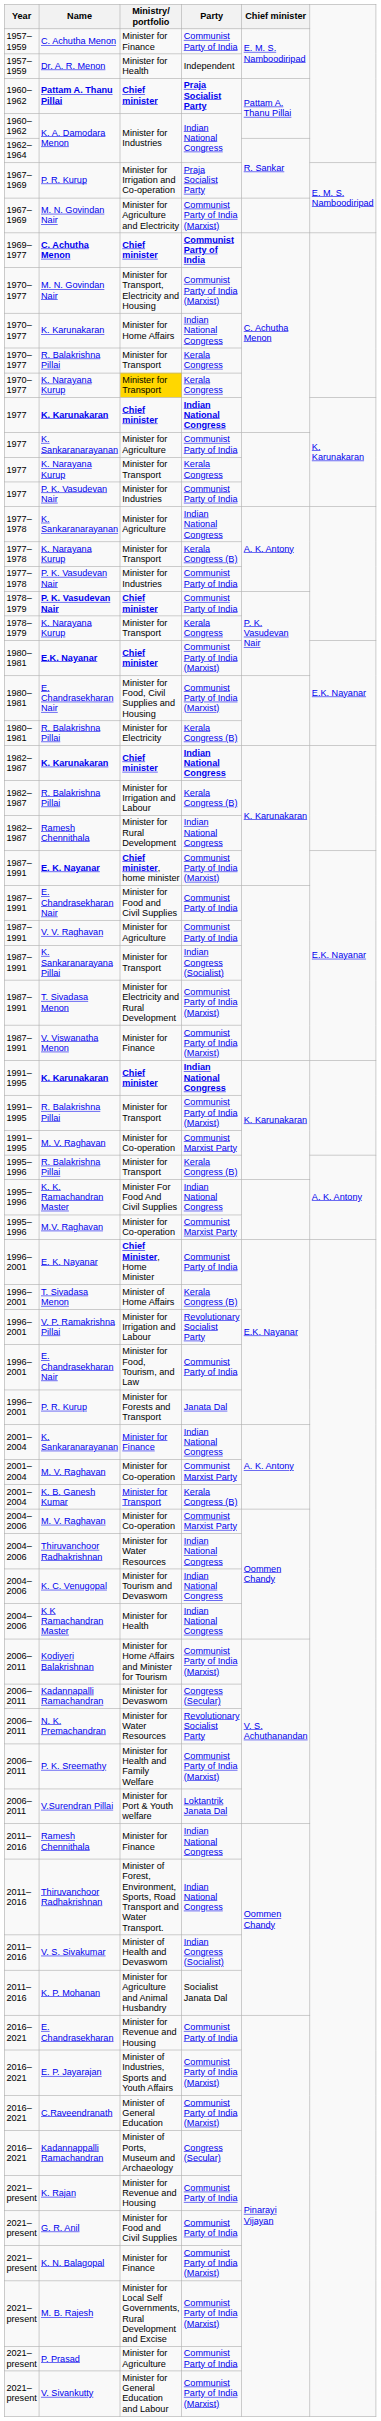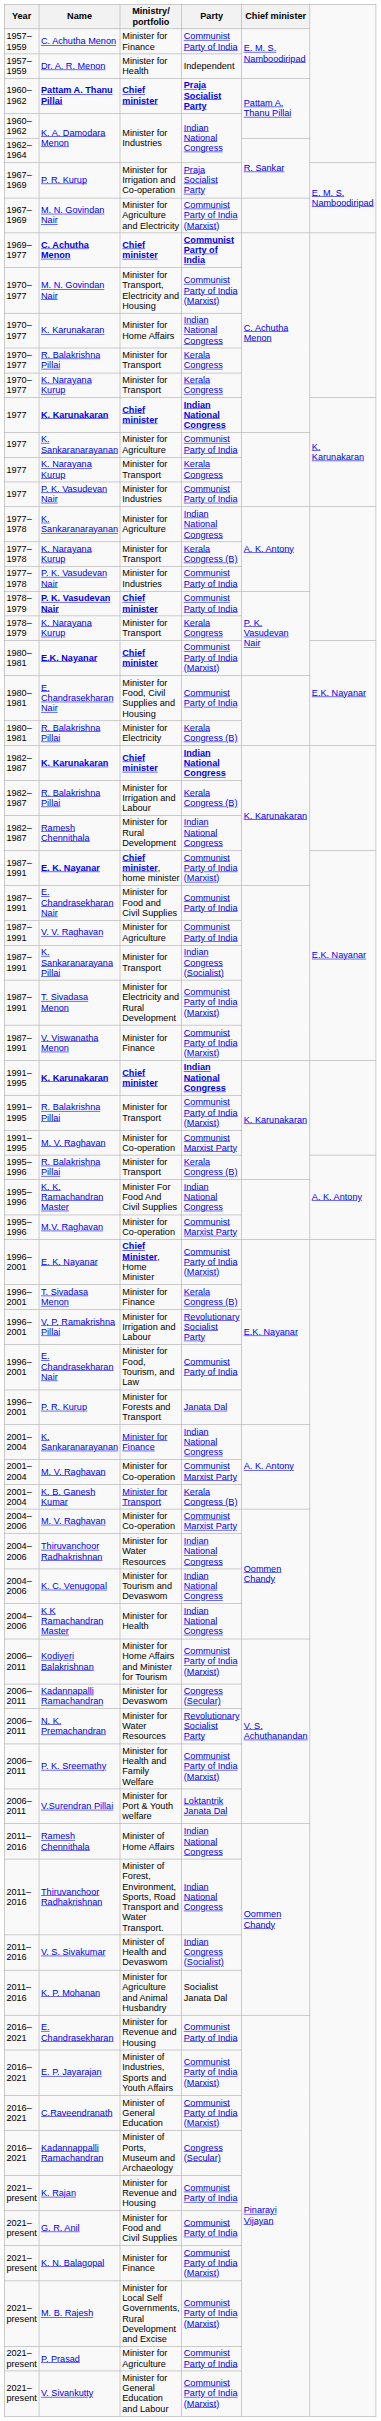 <table class="wikitable">
 <tr>
 <th>Year</th>
 <th>Name</th>
 <th>Ministry/ portfolio</th>
 <th>Party</th>
 <th>Chief minister</th>
 </tr>
 <tr>
 <td>1957–1959</td>
 <td><a href='#'>C. Achutha Menon</a></td>
 <td>Minister for Finance</td>
 <td><a href='#'>Communist Party of India</a></td>
 <td rowspan="2"><a href='#'>E. M. S. Namboodiripad</a></td>
 </tr>
 <tr>
 <td>1957–1959</td>
 <td><a href='#'>Dr. A. R. Menon</a></td>
 <td>Minister for Health</td>
 <td>Independent</td>
 </tr>
 <tr>
 <td>1960–1962</td>
 <td><strong><a href='#'>Pattam A. Thanu Pillai</a></strong></td>
 <td><a href='#'><strong>Chief minister</strong></a></td>
 <td><strong><a href='#'>Praja Socialist Party</a></strong></td>
 <td rowspan="2"><a href='#'>Pattam A. Thanu Pillai</a></td>
 </tr>
 <tr>
 <td>1960–1962</td>
 <td rowspan="2"><a href='#'>K. A. Damodara Menon</a></td>
 <td rowspan="2">Minister for Industries</td>
 <td rowspan="2"><a href='#'>Indian National Congress</a></td>
 </tr>
 <tr>
 <td>1962–1964</td>
 <td rowspan="2"><a href='#'>R. Sankar</a></td>
 </tr>
 <tr>
 <td>1967–1969</td>
 <td><a href='#'>P. R. Kurup</a></td>
 <td>Minister for Irrigation and Co-operation</td>
 <td><a href='#'>Praja Socialist Party</a></td>
 <td rowspan="2"><a href='#'>E. M. S. Namboodiripad</a></td>
 </tr>
 <tr>
 <td>1967–1969</td>
 <td><a href='#'>M. N. Govindan Nair</a></td>
 <td>Minister for Agriculture and Electricity</td>
 <td><a href='#'>Communist Party of India (Marxist)</a></td>
 </tr>
 <tr>
 <td>1969–1977</td>
 <td><strong><a href='#'>C. Achutha Menon</a></strong></td>
 <td><a href='#'><strong>Chief minister</strong></a></td>
 <td><strong><a href='#'>Communist Party of India</a></strong></td>
 <td rowspan="6"><a href='#'>C. Achutha Menon</a></td>
 </tr>
 <tr>
 <td>1970–1977</td>
 <td><a href='#'>M. N. Govindan Nair</a></td>
 <td>Minister for Transport, Electricity and Housing</td>
 <td><a href='#'>Communist Party of India (Marxist)</a></td>
 </tr>
 <tr>
 <td>1970–1977</td>
 <td><a href='#'>K. Karunakaran</a></td>
 <td>Minister for Home Affairs</td>
 <td><a href='#'>Indian National Congress</a></td>
 </tr>
 <tr>
 <td>1970–1977</td>
 <td><a href='#'>R. Balakrishna Pillai</a></td>
 <td>Minister for Transport</td>
 <td><a href='#'>Kerala Congress</a></td>
 </tr>
 <tr>
 <td>1970–1977</td>
 <td><a href='#'>K. Narayana Kurup</a></td>
-<td style="background: gold;">Minister for Transport</td>
+<td>Minister for Transport</td>
 <td><a href='#'>Kerala Congress</a></td>
 </tr>
 <tr>
 <td>1977</td>
 <td><strong><a href='#'>K. Karunakaran</a></strong></td>
 <td><a href='#'><strong>Chief minister</strong></a></td>
 <td><strong><a href='#'>Indian National Congress</a></strong></td>
 <td rowspan="4"><a href='#'>K. Karunakaran</a></td>
 </tr>
 <tr>
 <td>1977</td>
 <td><a href='#'>K. Sankaranarayanan</a></td>
 <td>Minister for Agriculture</td>
 <td><a href='#'>Communist Party of India</a></td>
 </tr>
 <tr>
 <td>1977</td>
 <td><a href='#'>K. Narayana Kurup</a></td>
 <td>Minister for Transport</td>
 <td><a href='#'>Kerala Congress</a></td>
 </tr>
 <tr>
 <td>1977</td>
 <td><a href='#'>P. K. Vasudevan Nair</a></td>
 <td>Minister for Industries</td>
 <td><a href='#'>Communist Party of India</a></td>
 </tr>
 <tr>
 <td>1977–1978</td>
 <td><a href='#'>K. Sankaranarayanan</a></td>
 <td>Minister for Agriculture</td>
 <td><a href='#'>Indian National Congress</a></td>
 <td rowspan="3"><a href='#'>A. K. Antony</a></td>
 </tr>
 <tr>
 <td>1977–1978</td>
 <td><a href='#'>K. Narayana Kurup</a></td>
 <td>Minister for Transport</td>
 <td><a href='#'>Kerala Congress (B)</a></td>
 </tr>
 <tr>
 <td>1977–1978</td>
 <td><a href='#'>P. K. Vasudevan Nair</a></td>
 <td>Minister for Industries</td>
 <td><a href='#'>Communist Party of India</a></td>
 </tr>
 <tr>
 <td>1978–1979</td>
 <td><strong><a href='#'>P. K. Vasudevan Nair</a></strong></td>
 <td><a href='#'><strong>Chief minister</strong></a></td>
 <td><a href='#'>Communist Party of India</a></td>
 <td rowspan="3"><a href='#'>P. K. Vasudevan Nair</a></td>
 </tr>
 <tr>
 <td>1978–1979</td>
 <td><a href='#'>K. Narayana Kurup</a></td>
 <td>Minister for Transport</td>
 <td><a href='#'>Kerala Congress</a></td>
 </tr>
 <tr>
 <td>1980–1981</td>
 <td><strong><a href='#'>E.K. Nayanar</a></strong></td>
 <td><a href='#'><strong>Chief minister</strong></a></td>
 <td><a href='#'>Communist Party of India (Marxist)</a></td>
 <td rowspan="3"><a href='#'>E.K. Nayanar</a></td>
 </tr>
 <tr>
 <td>1980–1981</td>
 <td><a href='#'>E. Chandrasekharan Nair</a></td>
 <td>Minister for Food, Civil Supplies and Housing</td>
-<td><a href='#'>Communist Party of India (Marxist)</a></td>
+<td><a href='#'>Communist Party of India</a></td>
 </tr>
 <tr>
 <td>1980–1981</td>
 <td><a href='#'>R. Balakrishna Pillai</a></td>
 <td>Minister for Electricity</td>
 <td><a href='#'>Kerala Congress (B)</a></td>
 </tr>
 <tr>
 <td>1982–1987</td>
 <td><strong><a href='#'>K. Karunakaran</a></strong></td>
 <td><a href='#'><strong>Chief minister</strong></a></td>
 <td><strong><a href='#'>Indian National Congress</a></strong></td>
 <td rowspan="4"><a href='#'>K. Karunakaran</a></td>
 </tr>
 <tr>
 <td>1982–1987</td>
 <td><a href='#'>R. Balakrishna Pillai</a></td>
 <td>Minister for Irrigation and Labour</td>
 <td><a href='#'>Kerala Congress (B)</a></td>
 </tr>
 <tr>
 <td>1982–1987</td>
 <td><a href='#'>Ramesh Chennithala</a></td>
 <td>Minister for Rural Development</td>
 <td><a href='#'>Indian National Congress</a></td>
 </tr>
 <tr>
 <td>1987–1991</td>
 <td><strong><a href='#'>E. K. Nayanar</a></strong></td>
 <td><a href='#'><strong>Chief minister</strong></a>, home minister</td>
 <td><a href='#'>Communist Party of India (Marxist)</a></td>
 <td rowspan="6"><a href='#'>E.K. Nayanar</a></td>
 </tr>
 <tr>
 <td>1987–1991</td>
 <td><a href='#'>E. Chandrasekharan Nair</a></td>
 <td>Minister for Food and Civil Supplies</td>
 <td><a href='#'>Communist Party of India</a></td>
 </tr>
 <tr>
 <td>1987–1991</td>
 <td><a href='#'>V. V. Raghavan</a></td>
 <td>Minister for Agriculture</td>
 <td><a href='#'>Communist Party of India</a></td>
 </tr>
 <tr>
 <td>1987–1991</td>
 <td><a href='#'>K. Sankaranarayana Pillai</a></td>
 <td>Minister for Transport</td>
 <td><a href='#'>Indian Congress (Socialist)</a></td>
 </tr>
 <tr>
 <td>1987–1991</td>
 <td><a href='#'>T. Sivadasa Menon</a></td>
 <td>Minister for Electricity and Rural Development</td>
 <td><a href='#'>Communist Party of India (Marxist)</a></td>
 </tr>
 <tr>
 <td>1987–1991</td>
 <td><a href='#'>V. Viswanatha Menon</a></td>
 <td>Minister for Finance</td>
 <td><a href='#'>Communist Party of India (Marxist)</a></td>
 </tr>
 <tr>
 <td>1991–1995</td>
 <td><strong><a href='#'>K. Karunakaran</a></strong></td>
 <td><a href='#'><strong>Chief minister</strong></a></td>
 <td><strong><a href='#'>Indian National Congress</a></strong></td>
 <td rowspan="4"><a href='#'>K. Karunakaran</a></td>
 </tr>
 <tr>
 <td>1991–1995</td>
 <td><a href='#'>R. Balakrishna Pillai</a></td>
 <td>Minister for Transport</td>
 <td><a href='#'>Communist Party of India (Marxist)</a></td>
 </tr>
 <tr>
 <td>1991–1995</td>
 <td><a href='#'>M. V. Raghavan</a></td>
 <td>Minister for Co-operation</td>
 <td><a href='#'>Communist Marxist Party</a></td>
 </tr>
 <tr>
 <td>1995–1996</td>
 <td><a href='#'>R. Balakrishna Pillai</a></td>
 <td>Minister for Transport</td>
 <td><a href='#'>Kerala Congress (B)</a></td>
 <td rowspan="3"><a href='#'>A. K. Antony</a></td>
 </tr>
 <tr>
 <td>1995–1996</td>
 <td><a href='#'>K. K. Ramachandran Master</a></td>
 <td>Minister For Food And Civil Supplies</td>
 <td><a href='#'>Indian National Congress</a></td>
 </tr>
 <tr>
 <td>1995–1996</td>
 <td><a href='#'>M.V. Raghavan</a></td>
 <td>Minister for Co-operation</td>
 <td><a href='#'>Communist Marxist Party</a></td>
 </tr>
 <tr>
 <td>1996–2001</td>
 <td><a href='#'>E. K. Nayanar</a></td>
 <td><a href='#'><strong>Chief Minister</strong></a>, Home Minister</td>
-<td><a href='#'>Communist Party of India</a></td>
+<td><a href='#'>Communist Party of India (Marxist)</a></td>
 <td rowspan="5"><a href='#'>E.K. Nayanar</a></td>
 </tr>
 <tr>
 <td>1996–2001</td>
 <td><a href='#'>T. Sivadasa Menon</a></td>
-<td>Minister of Home Affairs</td>
+<td>Minister for Finance</td>
 <td><a href='#'>Kerala Congress (B)</a></td>
 </tr>
 <tr>
 <td>1996–2001</td>
 <td><a href='#'>V. P. Ramakrishna Pillai</a></td>
 <td>Minister for Irrigation and Labour</td>
 <td><a href='#'>Revolutionary Socialist Party</a></td>
 </tr>
 <tr>
 <td>1996–2001</td>
 <td><a href='#'>E. Chandrasekharan Nair</a></td>
 <td>Minister for Food, Tourism, and Law</td>
 <td><a href='#'>Communist Party of India</a></td>
 </tr>
 <tr>
 <td>1996–2001</td>
 <td><a href='#'>P. R. Kurup</a></td>
 <td>Minister for Forests and Transport</td>
 <td><a href='#'>Janata Dal</a></td>
 </tr>
 <tr>
 <td>2001–2004</td>
 <td><a href='#'>K. Sankaranarayanan</a></td>
 <td><a href='#'>Minister for Finance</a></td>
 <td><a href='#'>Indian National Congress</a></td>
 <td rowspan="3"><a href='#'>A. K. Antony</a></td>
 </tr>
 <tr>
 <td>2001–2004</td>
 <td><a href='#'>M. V. Raghavan</a></td>
 <td>Minister for Co-operation</td>
 <td><a href='#'>Communist Marxist Party</a></td>
 </tr>
 <tr>
 <td>2001–2004</td>
 <td><a href='#'>K. B. Ganesh Kumar</a></td>
 <td><a href='#'>Minister for Transport</a></td>
 <td><a href='#'>Kerala Congress (B)</a></td>
 </tr>
 <tr>
 <td>2004–2006</td>
 <td><a href='#'>M. V. Raghavan</a></td>
 <td>Minister for Co-operation</td>
 <td><a href='#'>Communist Marxist Party</a></td>
 <td rowspan="4"><a href='#'>Oommen Chandy</a></td>
 </tr>
 <tr>
 <td>2004–2006</td>
 <td><a href='#'>Thiruvanchoor Radhakrishnan</a></td>
 <td>Minister for Water Resources</td>
 <td><a href='#'>Indian National Congress</a></td>
 </tr>
 <tr>
 <td>2004–2006</td>
 <td><a href='#'>K. C. Venugopal</a></td>
 <td>Minister for Tourism and Devaswom</td>
 <td><a href='#'>Indian National Congress</a></td>
 </tr>
 <tr>
 <td>2004–2006</td>
 <td><a href='#'>K K Ramachandran Master</a></td>
 <td>Minister for Health</td>
 <td><a href='#'>Indian National Congress</a></td>
 </tr>
 <tr>
 <td>2006–2011</td>
 <td><a href='#'>Kodiyeri Balakrishnan</a></td>
 <td>Minister for Home Affairs and Minister for Tourism</td>
 <td><a href='#'>Communist Party of India (Marxist)</a></td>
 <td rowspan="5"><a href='#'>V. S. Achuthanandan</a></td>
 </tr>
 <tr>
 <td>2006–2011</td>
 <td><a href='#'>Kadannapalli Ramachandran</a></td>
 <td>Minister for Devaswom</td>
 <td><a href='#'>Congress (Secular)</a></td>
 </tr>
 <tr>
 <td>2006–2011</td>
 <td><a href='#'>N. K. Premachandran</a></td>
 <td>Minister for Water Resources</td>
 <td><a href='#'>Revolutionary Socialist Party</a></td>
 </tr>
 <tr>
 <td>2006–2011</td>
 <td><a href='#'>P. K. Sreemathy</a></td>
 <td>Minister for Health and Family Welfare</td>
 <td><a href='#'>Communist Party of India (Marxist)</a></td>
 </tr>
 <tr>
 <td>2006–2011</td>
 <td><a href='#'>V.Surendran Pillai</a></td>
 <td>Minister for Port & Youth welfare</td>
 <td><a href='#'>Loktantrik Janata Dal</a></td>
 </tr>
 <tr>
 <td>2011–2016</td>
 <td><a href='#'>Ramesh Chennithala</a></td>
-<td>Minister for Finance</td>
+<td>Minister of Home Affairs</td>
 <td><a href='#'>Indian National Congress</a></td>
 <td rowspan="4"><a href='#'>Oommen Chandy</a></td>
 </tr>
 <tr>
 <td>2011–2016</td>
 <td><a href='#'>Thiruvanchoor Radhakrishnan</a></td>
 <td>Minister of Forest, Environment, Sports, Road Transport and Water Transport.</td>
 <td><a href='#'>Indian National Congress</a></td>
 </tr>
 <tr>
 <td>2011–2016</td>
 <td><a href='#'>V. S. Sivakumar</a></td>
 <td>Minister of Health and Devaswom</td>
 <td><a href='#'>Indian Congress (Socialist)</a></td>
 </tr>
 <tr>
 <td>2011–2016</td>
 <td><a href='#'>K. P. Mohanan</a></td>
 <td>Minister for Agriculture and Animal Husbandry</td>
 <td>Socialist Janata Dal</td>
 </tr>
 <tr>
 <td>2016–2021</td>
 <td><a href='#'>E. Chandrasekharan</a></td>
 <td>Minister for Revenue and Housing</td>
 <td><a href='#'>Communist Party of India</a></td>
 <td rowspan="10"><a href='#'>Pinarayi Vijayan</a></td>
 </tr>
 <tr>
 <td>2016–2021</td>
 <td><a href='#'>E. P. Jayarajan</a></td>
 <td>Minister of Industries, Sports and Youth Affairs</td>
 <td><a href='#'>Communist Party of India (Marxist)</a></td>
 </tr>
 <tr>
 <td>2016–2021</td>
 <td><a href='#'>C.Raveendranath</a></td>
 <td>Minister of General Education</td>
 <td><a href='#'>Communist Party of India (Marxist)</a></td>
 </tr>
 <tr>
 <td>2016–2021</td>
 <td><a href='#'>Kadannappalli Ramachandran</a></td>
 <td>Minister of Ports, Museum and Archaeology</td>
 <td><a href='#'>Congress (Secular)</a></td>
 </tr>
 <tr>
 <td>2021–present</td>
 <td><a href='#'>K. Rajan</a></td>
 <td>Minister for Revenue and Housing</td>
 <td><a href='#'>Communist Party of India</a></td>
 </tr>
 <tr>
 <td>2021–present</td>
 <td><a href='#'>G. R. Anil</a></td>
 <td>Minister for Food and Civil Supplies</td>
 <td><a href='#'>Communist Party of India</a></td>
 </tr>
 <tr>
 <td>2021–present</td>
 <td><a href='#'>K. N. Balagopal</a></td>
 <td>Minister for Finance</td>
 <td><a href='#'>Communist Party of India (Marxist)</a></td>
 </tr>
 <tr>
 <td>2021–present</td>
 <td><a href='#'>M. B. Rajesh</a></td>
 <td>Minister for Local Self Governments, Rural Development and Excise</td>
 <td><a href='#'>Communist Party of India (Marxist)</a></td>
 </tr>
 <tr>
 <td>2021–present</td>
 <td><a href='#'>P. Prasad</a></td>
 <td>Minister for Agriculture</td>
 <td><a href='#'>Communist Party of India</a></td>
 </tr>
 <tr>
 <td>2021–present</td>
 <td><a href='#'>V. Sivankutty</a></td>
 <td>Minister for General Education and Labour</td>
 <td><a href='#'>Communist Party of India (Marxist)</a></td>
 </tr>
 </table>
